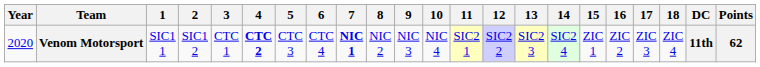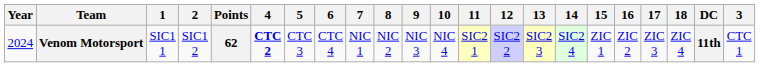 <table class="wikitable" style="text-align:center; font-size:85%">
 <tr>
 <th>Year</th>
 <th>Team</th>
 <th>1</th>
 <th>2</th>
-<th>3</th>
+<th>Points</th>
 <th>4</th>
 <th>5</th>
 <th>6</th>
 <th>7</th>
 <th>8</th>
 <th>9</th>
 <th>10</th>
 <th>11</th>
 <th>12</th>
 <th>13</th>
 <th>14</th>
 <th>15</th>
 <th>16</th>
 <th>17</th>
 <th>18</th>
 <th>DC</th>
-<th>Points</th>
+<th>3</th>
 </tr>
 <tr>
-<td><a href='#'>2020</a></td>
+<td><a href='#'>2024</a></td>
 <th nowrap>Venom Motorsport</th>
 <td><a href='#'>SIC1<br>1</a></td>
 <td><a href='#'>SIC1<br>2</a></td>
-<td><a href='#'>CTC<br>1</a></td>
+<th>62</th>
 <td><strong><a href='#'>CTC<br>2</a></strong></td>
 <td><a href='#'>CTC<br>3</a></td>
 <td><a href='#'>CTC<br>4</a></td>
-<td><strong><a href='#'>NIC<br>1</a></strong></td>
+<td><a href='#'>NIC<br>1</a></td>
 <td><a href='#'>NIC<br>2</a></td>
 <td><a href='#'>NIC<br>3</a></td>
 <td><a href='#'>NIC<br>4</a></td>
 <td style="background:#FFFFBF"><a href='#'>SIC2<br>1</a><br></td>
 <td style="background:#CFCFFF"><a href='#'>SIC2<br>2</a><br></td>
 <td style="background:#FFFFBF"><a href='#'>SIC2<br>3</a><br></td>
 <td style="background:#DFFFDF"><a href='#'>SIC2<br>4</a><br></td>
 <td><a href='#'>ZIC<br>1</a></td>
 <td><a href='#'>ZIC<br>2</a></td>
 <td><a href='#'>ZIC<br>3</a></td>
 <td><a href='#'>ZIC<br>4</a></td>
 <th>11th</th>
-<th>62</th>
+<td><a href='#'>CTC<br>1</a></td>
 </tr>
 </table>
